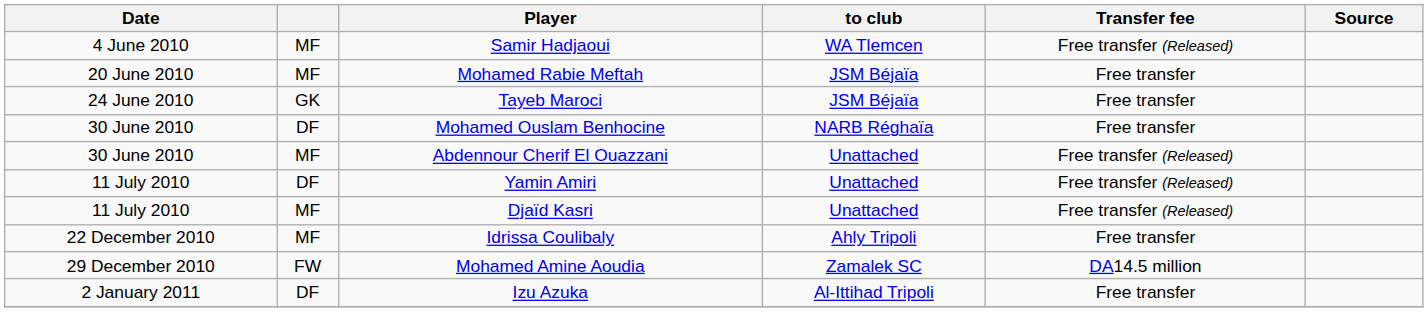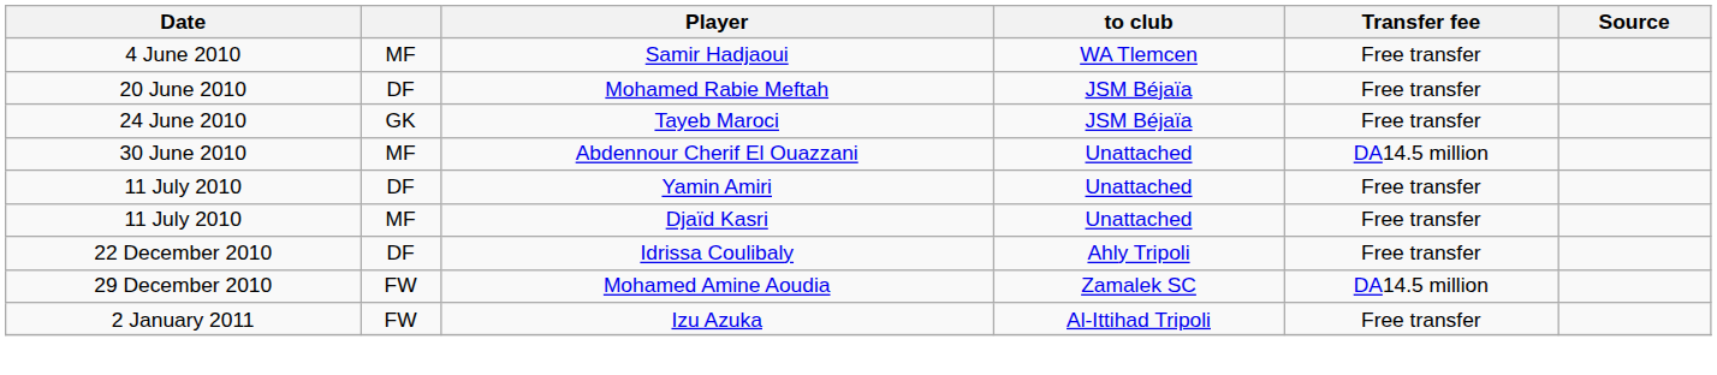 <table class="wikitable sortable" style="width:70%; text-align:center; font-size:85%; text-align:centre;">
 <tr>
 <th><strong>Date</strong></th>
 <th><strong></strong></th>
 <th><strong>Player</strong></th>
 <th><strong>to club</strong></th>
 <th><strong>Transfer fee</strong></th>
 <th><strong>Source</strong></th>
 </tr>
 <tr>
 <td>4 June 2010</td>
 <td>MF</td>
 <td> <a href='#'>Samir Hadjaoui</a></td>
 <td><a href='#'>WA Tlemcen</a></td>
-<td>Free transfer <small><em>(Released)</em></small></td>
+<td>Free transfer</td>
 <td></td>
 </tr>
 <tr>
 <td>20 June 2010</td>
-<td>MF</td>
+<td>DF</td>
 <td> <a href='#'>Mohamed Rabie Meftah</a></td>
 <td><a href='#'>JSM Béjaïa</a></td>
 <td>Free transfer</td>
 <td></td>
 </tr>
 <tr>
 <td>24 June 2010</td>
 <td>GK</td>
 <td> <a href='#'>Tayeb Maroci</a></td>
 <td><a href='#'>JSM Béjaïa</a></td>
 <td>Free transfer</td>
 <td></td>
 </tr>
 <tr>
 <td>30 June 2010</td>
-<td>DF</td>
-<td> <a href='#'>Mohamed Ouslam Benhocine</a></td>
-<td><a href='#'>NARB Réghaïa</a></td>
-<td>Free transfer</td>
-<td></td>
-</tr>
-<tr>
-<td>30 June 2010</td>
 <td>MF</td>
 <td> <a href='#'>Abdennour Cherif El Ouazzani</a></td>
 <td><a href='#'>Unattached</a></td>
-<td>Free transfer <small><em>(Released)</em></small></td>
+<td><a href='#'>DA</a>14.5 million</td>
 <td></td>
 </tr>
 <tr>
 <td>11 July 2010</td>
 <td>DF</td>
 <td> <a href='#'>Yamin Amiri</a></td>
 <td><a href='#'>Unattached</a></td>
-<td>Free transfer <small><em>(Released)</em></small></td>
+<td>Free transfer</td>
 <td></td>
 </tr>
 <tr>
 <td>11 July 2010</td>
 <td>MF</td>
 <td> <a href='#'>Djaïd Kasri</a></td>
 <td><a href='#'>Unattached</a></td>
-<td>Free transfer <small><em>(Released)</em></small></td>
+<td>Free transfer</td>
 <td></td>
 </tr>
 <tr>
 <td>22 December 2010</td>
-<td>MF</td>
+<td>DF</td>
 <td> <a href='#'>Idrissa Coulibaly</a></td>
 <td> <a href='#'>Ahly Tripoli</a></td>
 <td>Free transfer</td>
 <td></td>
 </tr>
 <tr>
 <td>29 December 2010</td>
 <td>FW</td>
 <td> <a href='#'>Mohamed Amine Aoudia</a></td>
 <td> <a href='#'>Zamalek SC</a></td>
 <td><a href='#'>DA</a>14.5 million</td>
 <td></td>
 </tr>
 <tr>
 <td>2 January 2011</td>
-<td>DF</td>
+<td>FW</td>
 <td> <a href='#'>Izu Azuka</a></td>
 <td> <a href='#'>Al-Ittihad Tripoli</a></td>
 <td>Free transfer</td>
 <td></td>
 </tr>
 <tr>
 </tr>
 </table>
